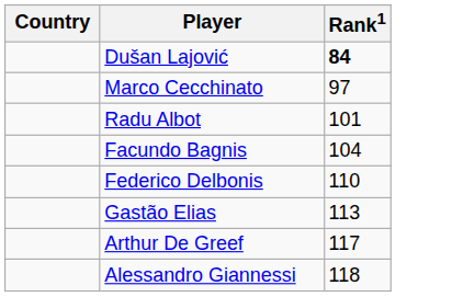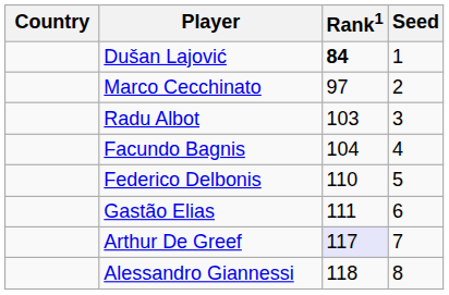 <table class="sortable wikitable">
 <tr>
 <th width="70">Country</th>
 <th width="175">Player</th>
 <th>Rank<sup>1</sup></th>
+<th>Seed</th>
 </tr>
 <tr>
 <td></td>
 <td><a href='#'>Dušan Lajović</a></td>
 <td><strong>84</strong></td>
+<td>1</td>
 </tr>
 <tr>
 <td></td>
 <td><a href='#'>Marco Cecchinato</a></td>
 <td>97</td>
+<td>2</td>
 </tr>
 <tr>
 <td></td>
 <td><a href='#'>Radu Albot</a></td>
-<td>101</td>
+<td>103</td>
+<td>3</td>
 </tr>
 <tr>
 <td></td>
 <td><a href='#'>Facundo Bagnis</a></td>
 <td>104</td>
+<td>4</td>
 </tr>
 <tr>
 <td></td>
 <td><a href='#'>Federico Delbonis</a></td>
 <td>110</td>
+<td>5</td>
 </tr>
 <tr>
 <td></td>
 <td><a href='#'>Gastão Elias</a></td>
-<td>113</td>
+<td>111</td>
+<td>6</td>
 </tr>
 <tr>
 <td></td>
 <td><a href='#'>Arthur De Greef</a></td>
-<td>117</td>
+<td style="background: lavender;">117</td>
+<td>7</td>
 </tr>
 <tr>
 <td></td>
 <td><a href='#'>Alessandro Giannessi</a></td>
 <td>118</td>
+<td>8</td>
 </tr>
 </table>
